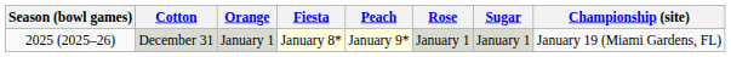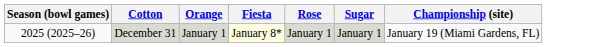 <table class="wikitable" style="text-align:center; font-size: 95%;">
 <tr>
 <th>Season (bowl games)</th>
 <th><a href='#'>Cotton</a></th>
 <th><a href='#'>Orange</a></th>
 <th><a href='#'>Fiesta</a></th>
-<th><a href='#'>Peach</a></th>
 <th><a href='#'>Rose</a></th>
 <th><a href='#'>Sugar</a></th>
 <th><a href='#'>Championship</a> (site)</th>
 </tr>
 <tr>
 <td>2025 (2025–26)</td>
 <td bgcolor="#D9DAD2">December 31</td>
 <td bgcolor="#D9DAD2">January 1</td>
 <td bgcolor="lightyellow">January 8*</td>
-<td bgcolor="lightyellow">January 9*</td>
 <td bgcolor="#D9DAD2">January 1</td>
 <td bgcolor="#D9DAD2">January 1</td>
 <td>January 19 (Miami Gardens, FL)</td>
 </tr>
 </table>
